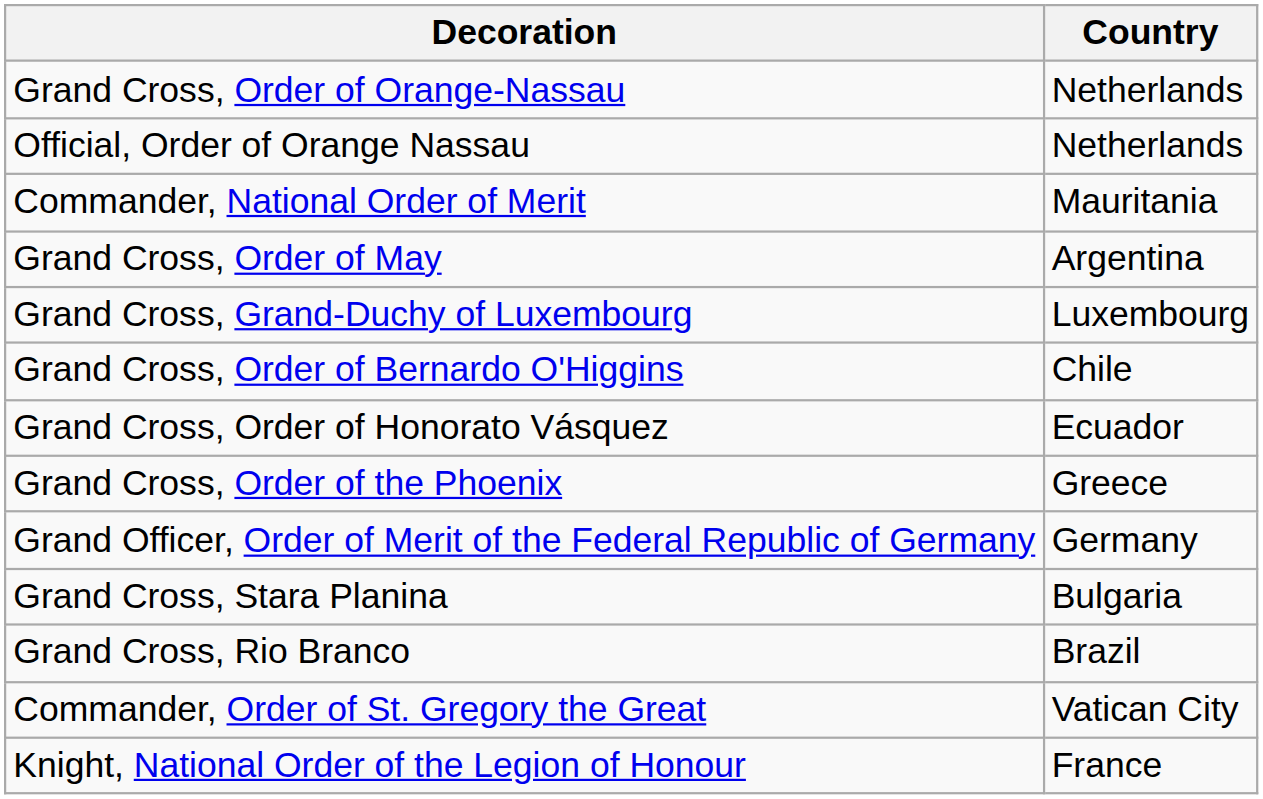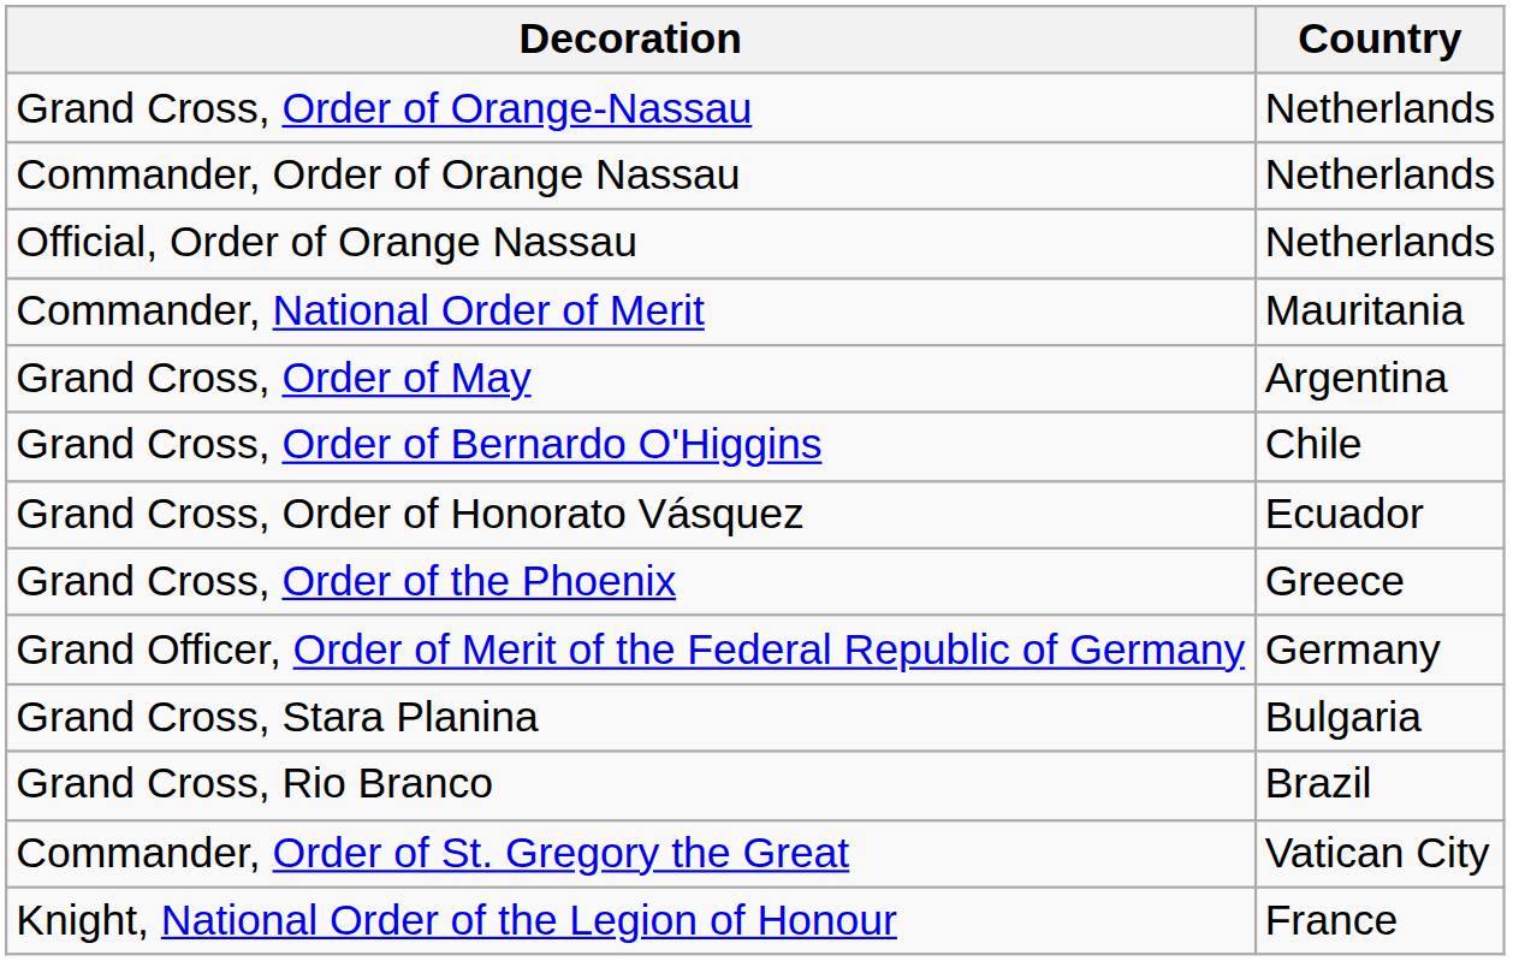 <table class="wikitable">
 <tr>
 <th>Decoration</th>
 <th>Country</th>
 </tr>
 <tr>
 <td>Grand Cross, <a href='#'>Order of Orange-Nassau</a></td>
+<td>Netherlands</td>
+</tr>
+<tr>
+<td>Commander, Order of Orange Nassau</td>
 <td>Netherlands</td>
 </tr>
 <tr>
 <td>Official, Order of Orange Nassau</td>
 <td>Netherlands</td>
 </tr>
 <tr>
 <td>Commander, <a href='#'>National Order of Merit</a></td>
 <td>Mauritania</td>
 </tr>
 <tr>
 <td>Grand Cross, <a href='#'>Order of May</a></td>
 <td>Argentina</td>
-</tr>
-<tr>
-<td>Grand Cross, <a href='#'>Grand-Duchy of Luxembourg</a></td>
-<td>Luxembourg</td>
 </tr>
 <tr>
 <td>Grand Cross, <a href='#'>Order of Bernardo O'Higgins</a></td>
 <td>Chile</td>
 </tr>
 <tr>
 <td>Grand Cross, Order of Honorato Vásquez</td>
 <td>Ecuador</td>
 </tr>
 <tr>
 <td>Grand Cross, <a href='#'>Order of the Phoenix</a></td>
 <td>Greece</td>
 </tr>
 <tr>
 <td>Grand Officer, <a href='#'>Order of Merit of the Federal Republic of Germany</a></td>
 <td>Germany</td>
 </tr>
 <tr>
 <td>Grand Cross, Stara Planina</td>
 <td>Bulgaria</td>
 </tr>
 <tr>
 <td>Grand Cross, Rio Branco</td>
 <td>Brazil</td>
 </tr>
 <tr>
 <td>Commander, <a href='#'>Order of St. Gregory the Great</a></td>
 <td>Vatican City</td>
 </tr>
 <tr>
 <td>Knight, <a href='#'>National Order of the Legion of Honour</a></td>
 <td>France</td>
 </tr>
 </table>
